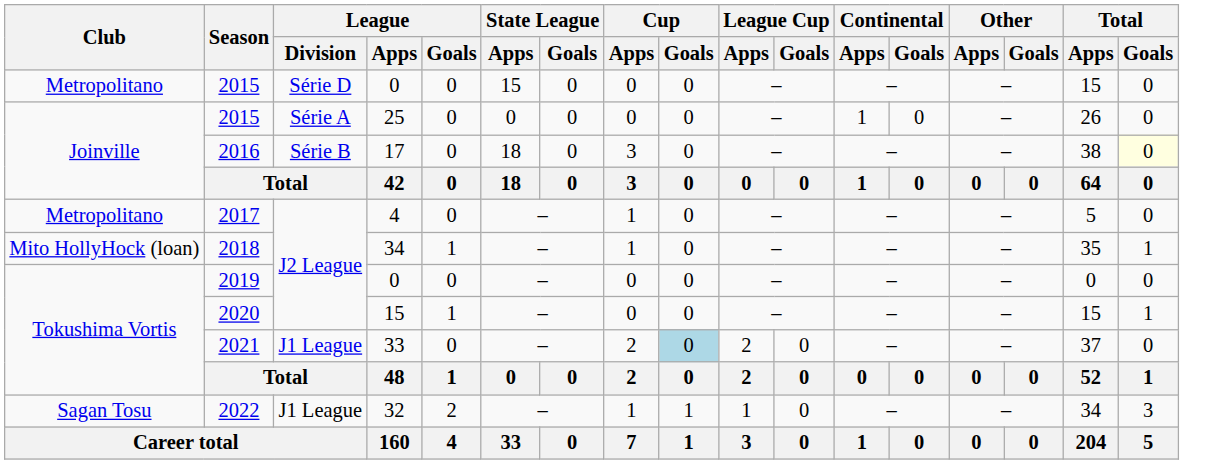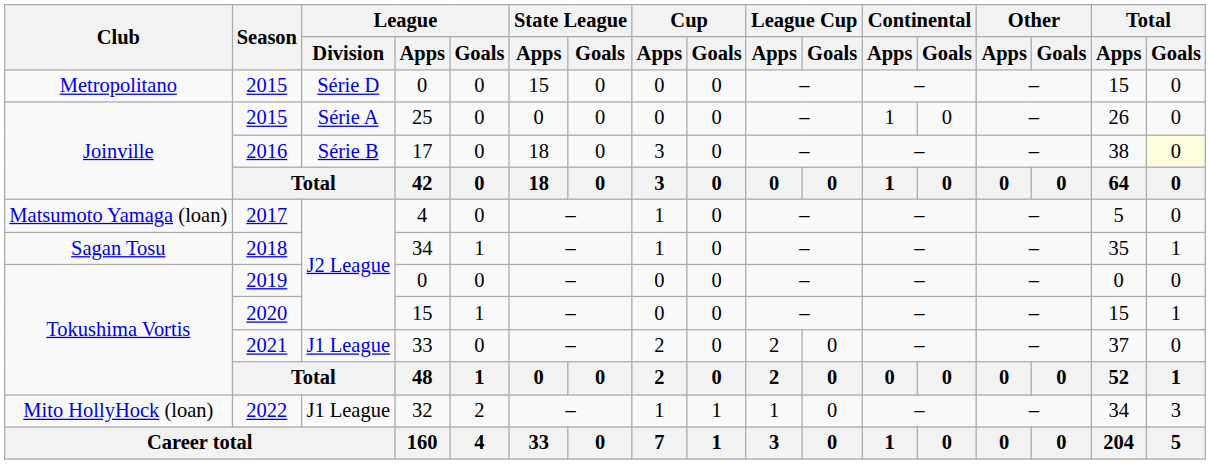 <table class="wikitable" style="text-align: center">
 <tr>
 <th rowspan="2">Club</th>
 <th rowspan="2">Season</th>
 <th colspan="3">League</th>
 <th colspan="2">State League</th>
 <th colspan="2">Cup</th>
 <th colspan="2">League Cup</th>
 <th colspan="2">Continental</th>
 <th colspan="2">Other</th>
 <th colspan="2">Total</th>
 </tr>
 <tr>
 <th>Division</th>
 <th>Apps</th>
 <th>Goals</th>
 <th>Apps</th>
 <th>Goals</th>
 <th>Apps</th>
 <th>Goals</th>
 <th>Apps</th>
 <th>Goals</th>
 <th>Apps</th>
 <th>Goals</th>
 <th>Apps</th>
 <th>Goals</th>
 <th>Apps</th>
 <th>Goals</th>
 </tr>
 <tr>
 <td><a href='#'>Metropolitano</a></td>
 <td><a href='#'>2015</a></td>
 <td><a href='#'>Série D</a></td>
 <td>0</td>
 <td>0</td>
 <td>15</td>
 <td>0</td>
 <td>0</td>
 <td>0</td>
 <td colspan="2">–</td>
 <td colspan="2">–</td>
 <td colspan="2">–</td>
 <td>15</td>
 <td>0</td>
 </tr>
 <tr>
 <td rowspan="3"><a href='#'>Joinville</a></td>
 <td><a href='#'>2015</a></td>
 <td><a href='#'>Série A</a></td>
 <td>25</td>
 <td>0</td>
 <td>0</td>
 <td>0</td>
 <td>0</td>
 <td>0</td>
 <td colspan="2">–</td>
 <td>1</td>
 <td>0</td>
 <td colspan="2">–</td>
 <td>26</td>
 <td>0</td>
 </tr>
 <tr>
 <td><a href='#'>2016</a></td>
 <td><a href='#'>Série B</a></td>
 <td>17</td>
 <td>0</td>
 <td>18</td>
 <td>0</td>
 <td>3</td>
 <td>0</td>
 <td colspan="2">–</td>
 <td colspan="2">–</td>
 <td colspan="2">–</td>
 <td>38</td>
 <td style="background: lightyellow;">0</td>
 </tr>
 <tr>
 <th colspan="2"><strong>Total</strong></th>
 <th>42</th>
 <th>0</th>
 <th>18</th>
 <th>0</th>
 <th>3</th>
 <th>0</th>
 <th>0</th>
 <th>0</th>
 <th>1</th>
 <th>0</th>
 <th>0</th>
 <th>0</th>
 <th>64</th>
 <th>0</th>
 </tr>
 <tr>
-<td><a href='#'>Metropolitano</a></td>
+<td><a href='#'>Matsumoto Yamaga</a> (loan)</td>
 <td><a href='#'>2017</a></td>
 <td rowspan="4"><a href='#'>J2 League</a></td>
 <td>4</td>
 <td>0</td>
 <td colspan="2">–</td>
 <td>1</td>
 <td>0</td>
 <td colspan="2">–</td>
 <td colspan="2">–</td>
 <td colspan="2">–</td>
 <td>5</td>
 <td>0</td>
 </tr>
 <tr>
-<td><a href='#'>Mito HollyHock</a> (loan)</td>
+<td><a href='#'>Sagan Tosu</a></td>
 <td><a href='#'>2018</a></td>
 <td>34</td>
 <td>1</td>
 <td colspan="2">–</td>
 <td>1</td>
 <td>0</td>
 <td colspan="2">–</td>
 <td colspan="2">–</td>
 <td colspan="2">–</td>
 <td>35</td>
 <td>1</td>
 </tr>
 <tr>
 <td rowspan="4"><a href='#'>Tokushima Vortis</a></td>
 <td><a href='#'>2019</a></td>
 <td>0</td>
 <td>0</td>
 <td colspan="2">–</td>
 <td>0</td>
 <td>0</td>
 <td colspan="2">–</td>
 <td colspan="2">–</td>
 <td colspan="2">–</td>
 <td>0</td>
 <td>0</td>
 </tr>
 <tr>
 <td><a href='#'>2020</a></td>
 <td>15</td>
 <td>1</td>
 <td colspan="2">–</td>
 <td>0</td>
 <td>0</td>
 <td colspan="2">–</td>
 <td colspan="2">–</td>
 <td colspan="2">–</td>
 <td>15</td>
 <td>1</td>
 </tr>
 <tr>
 <td><a href='#'>2021</a></td>
 <td><a href='#'>J1 League</a></td>
 <td>33</td>
 <td>0</td>
 <td colspan="2">–</td>
 <td>2</td>
-<td style="background: lightblue;">0</td>
+<td>0</td>
 <td>2</td>
 <td>0</td>
 <td colspan="2">–</td>
 <td colspan="2">–</td>
 <td>37</td>
 <td>0</td>
 </tr>
 <tr>
 <th colspan="2"><strong>Total</strong></th>
 <th>48</th>
 <th>1</th>
 <th>0</th>
 <th>0</th>
 <th>2</th>
 <th>0</th>
 <th>2</th>
 <th>0</th>
 <th>0</th>
 <th>0</th>
 <th>0</th>
 <th>0</th>
 <th>52</th>
 <th>1</th>
 </tr>
 <tr>
-<td><a href='#'>Sagan Tosu</a></td>
+<td><a href='#'>Mito HollyHock</a> (loan)</td>
 <td><a href='#'>2022</a></td>
 <td>J1 League</td>
 <td>32</td>
 <td>2</td>
 <td colspan="2">–</td>
 <td>1</td>
 <td>1</td>
 <td>1</td>
 <td>0</td>
 <td colspan="2">–</td>
 <td colspan="2">–</td>
 <td>34</td>
 <td>3</td>
 </tr>
 <tr>
 <th colspan="3"><strong>Career total</strong></th>
 <th>160</th>
 <th>4</th>
 <th>33</th>
 <th>0</th>
 <th>7</th>
 <th>1</th>
 <th>3</th>
 <th>0</th>
 <th>1</th>
 <th>0</th>
 <th>0</th>
 <th>0</th>
 <th>204</th>
 <th>5</th>
 </tr>
 </table>
